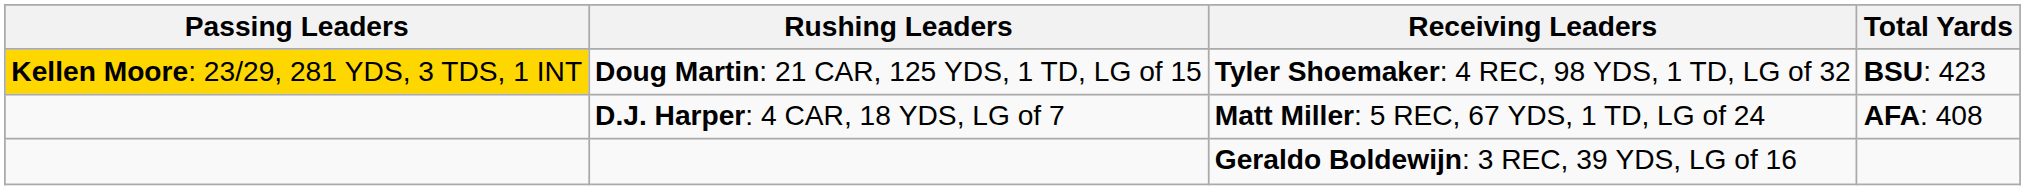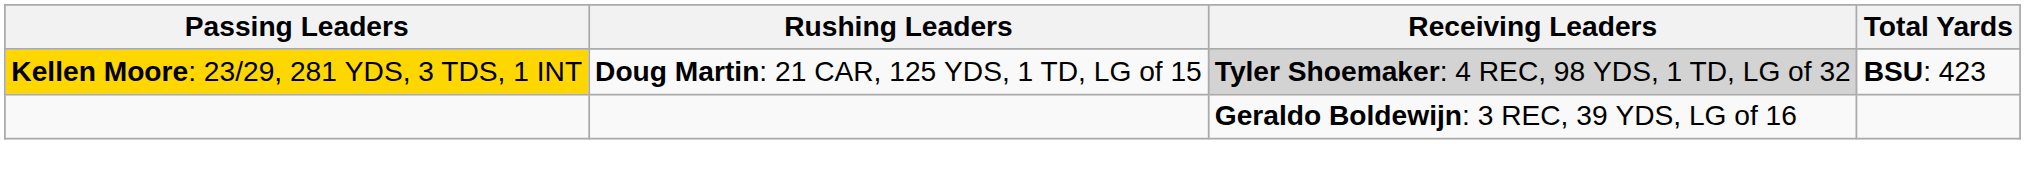 <table class="wikitable">
 <tr>
 <th>Passing Leaders</th>
 <th>Rushing Leaders</th>
 <th>Receiving Leaders</th>
 <th>Total Yards</th>
 </tr>
 <tr>
 <td style="background: gold;"><strong>Kellen Moore</strong>: 23/29, 281 YDS, 3 TDS, 1 INT</td>
 <td><strong>Doug Martin</strong>: 21 CAR, 125 YDS, 1 TD, LG of 15</td>
-<td><strong>Tyler Shoemaker</strong>: 4 REC, 98 YDS, 1 TD, LG of 32</td>
+<td style="background: lightgrey;"><strong>Tyler Shoemaker</strong>: 4 REC, 98 YDS, 1 TD, LG of 32</td>
 <td><strong>BSU</strong>: 423</td>
-</tr>
-<tr>
-<td></td>
-<td><strong>D.J. Harper</strong>: 4 CAR, 18 YDS, LG of 7</td>
-<td><strong>Matt Miller</strong>: 5 REC, 67 YDS, 1 TD, LG of 24</td>
-<td><strong>AFA</strong>: 408</td>
 </tr>
 <tr>
 <td></td>
 <td></td>
 <td><strong>Geraldo Boldewijn</strong>: 3 REC, 39 YDS, LG of 16</td>
 <td></td>
 </tr>
 </table>
